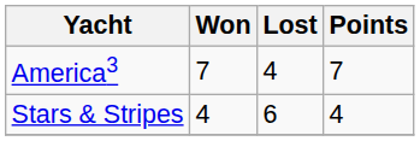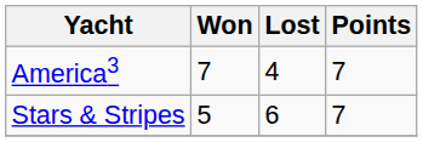 <table class="wikitable">
 <tr>
 <th>Yacht</th>
 <th>Won</th>
 <th>Lost</th>
 <th>Points</th>
 </tr>
 <tr>
 <td><a href='#'>America<sup>3</sup></a></td>
 <td>7</td>
 <td>4</td>
 <td>7</td>
 </tr>
 <tr>
 <td><a href='#'>Stars & Stripes</a></td>
-<td>4</td>
+<td>5</td>
 <td>6</td>
-<td>4</td>
+<td>7</td>
 </tr>
 <tr>
 </tr>
 </table>
